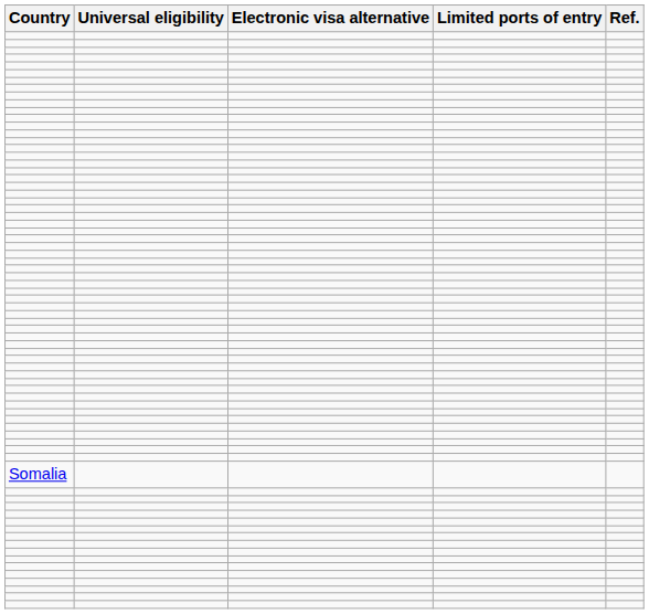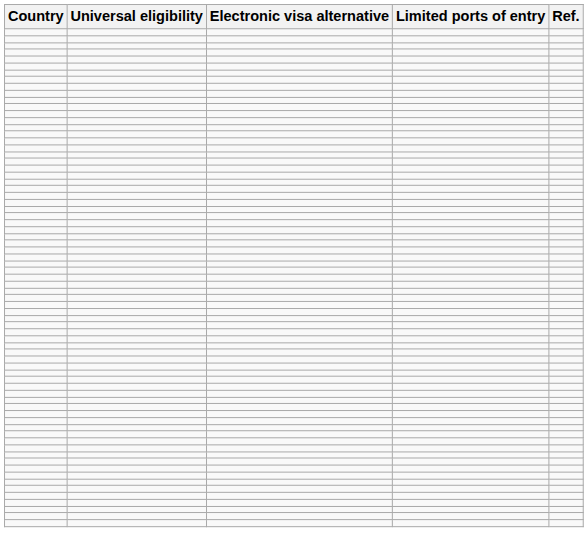 <table class="wikitable sortable mw-collapsible mw-collapsed" style="font-size:90%;line-height:1.2">
 <tr style="vertical-align:bottom;">
 <th>Country</th>
 <th>Universal eligibility</th>
 <th>Electronic visa alternative</th>
 <th>Limited ports of entry</th>
 <th>Ref.</th>
 </tr>
 <tr>
 <td></td>
 <td></td>
 <td></td>
 <td></td>
 <td></td>
 </tr>
 <tr>
 <td></td>
 <td></td>
 <td></td>
 <td></td>
 <td></td>
 </tr>
 <tr>
 <td></td>
 <td></td>
 <td></td>
 <td></td>
 <td></td>
 </tr>
 <tr>
 <td></td>
 <td></td>
 <td></td>
 <td></td>
 <td></td>
 </tr>
 <tr>
 <td></td>
 <td></td>
 <td></td>
 <td></td>
 <td></td>
 </tr>
 <tr>
 <td></td>
 <td></td>
 <td></td>
 <td></td>
 <td></td>
 </tr>
 <tr>
 <td></td>
 <td></td>
 <td></td>
 <td></td>
 <td></td>
 </tr>
 <tr>
 <td></td>
 <td></td>
 <td></td>
 <td></td>
 <td></td>
 </tr>
 <tr>
 <td></td>
 <td></td>
 <td></td>
 <td></td>
 <td></td>
 </tr>
 <tr>
 <td></td>
 <td></td>
 <td></td>
 <td></td>
 <td></td>
 </tr>
 <tr>
 <td></td>
 <td></td>
 <td></td>
 <td></td>
 <td></td>
 </tr>
 <tr>
 <td></td>
 <td></td>
 <td></td>
 <td></td>
 <td></td>
 </tr>
 <tr>
 <td></td>
 <td></td>
 <td></td>
 <td></td>
 <td></td>
 </tr>
 <tr>
 <td></td>
 <td></td>
 <td></td>
 <td></td>
 <td></td>
 </tr>
 <tr>
 <td></td>
 <td></td>
 <td></td>
 <td></td>
 <td></td>
 </tr>
 <tr>
 <td></td>
 <td></td>
 <td></td>
 <td></td>
 <td></td>
 </tr>
 <tr>
 <td></td>
 <td></td>
 <td></td>
 <td></td>
 <td></td>
 </tr>
 <tr>
 <td></td>
 <td></td>
 <td></td>
 <td></td>
 <td></td>
 </tr>
 <tr>
 <td></td>
 <td></td>
 <td></td>
 <td></td>
 <td></td>
 </tr>
 <tr>
 <td></td>
 <td></td>
 <td></td>
 <td></td>
 <td></td>
 </tr>
 <tr>
 <td></td>
 <td></td>
 <td></td>
 <td></td>
 <td></td>
 </tr>
 <tr>
 <td></td>
 <td></td>
 <td></td>
 <td></td>
 <td></td>
 </tr>
 <tr>
 <td></td>
 <td></td>
 <td></td>
 <td></td>
 <td></td>
 </tr>
 <tr>
 <td></td>
 <td></td>
 <td></td>
 <td></td>
 <td></td>
 </tr>
 <tr>
 <td></td>
 <td></td>
 <td></td>
 <td></td>
 <td></td>
 </tr>
 <tr>
 <td></td>
 <td></td>
 <td></td>
 <td></td>
 <td></td>
 </tr>
 <tr>
 <td></td>
 <td></td>
 <td></td>
 <td></td>
 <td></td>
 </tr>
 <tr>
 <td></td>
 <td></td>
 <td></td>
 <td></td>
 <td></td>
 </tr>
 <tr>
 <td></td>
 <td></td>
 <td></td>
 <td></td>
 <td></td>
 </tr>
 <tr>
 <td></td>
 <td></td>
 <td></td>
 <td></td>
 <td></td>
 </tr>
 <tr>
 <td></td>
 <td></td>
 <td></td>
 <td></td>
 <td></td>
 </tr>
 <tr>
 <td></td>
 <td></td>
 <td></td>
 <td></td>
 <td></td>
 </tr>
 <tr>
 <td></td>
 <td></td>
 <td></td>
 <td></td>
 <td></td>
 </tr>
 <tr>
 <td></td>
 <td></td>
 <td></td>
 <td></td>
 <td></td>
 </tr>
 <tr>
 <td></td>
 <td></td>
 <td></td>
 <td></td>
 <td></td>
 </tr>
 <tr>
 <td></td>
 <td></td>
 <td></td>
 <td></td>
 <td></td>
 </tr>
 <tr>
 <td></td>
 <td></td>
 <td></td>
 <td></td>
 <td></td>
 </tr>
 <tr>
 <td></td>
 <td></td>
 <td></td>
 <td></td>
 <td></td>
 </tr>
 <tr>
 <td></td>
 <td></td>
 <td></td>
 <td></td>
 <td></td>
 </tr>
 <tr>
 <td></td>
 <td></td>
 <td></td>
 <td></td>
 <td></td>
 </tr>
 <tr>
 <td></td>
 <td></td>
 <td></td>
 <td></td>
 <td></td>
 </tr>
 <tr>
 <td></td>
 <td></td>
 <td></td>
 <td></td>
 <td></td>
 </tr>
 <tr>
 <td></td>
 <td></td>
 <td></td>
 <td></td>
 <td></td>
 </tr>
 <tr>
 <td></td>
 <td></td>
 <td></td>
 <td></td>
 <td></td>
 </tr>
 <tr>
 <td></td>
 <td></td>
 <td></td>
 <td></td>
 <td></td>
 </tr>
 <tr>
 <td></td>
 <td></td>
 <td></td>
 <td></td>
 <td></td>
 </tr>
 <tr>
 <td></td>
 <td></td>
 <td></td>
 <td></td>
 <td></td>
 </tr>
 <tr>
 <td></td>
 <td></td>
 <td></td>
 <td></td>
 <td></td>
 </tr>
 <tr>
 <td></td>
 <td></td>
 <td></td>
 <td></td>
 <td></td>
 </tr>
 <tr>
 <td></td>
 <td></td>
 <td></td>
 <td></td>
 <td></td>
 </tr>
 <tr>
 <td></td>
 <td></td>
 <td></td>
 <td></td>
 <td></td>
 </tr>
 <tr>
 <td></td>
 <td></td>
 <td></td>
 <td></td>
 <td></td>
 </tr>
 <tr>
 <td></td>
 <td></td>
 <td></td>
 <td></td>
 <td></td>
 </tr>
 <tr>
 <td></td>
 <td></td>
 <td></td>
 <td></td>
 <td></td>
 </tr>
 <tr>
 <td></td>
 <td></td>
 <td></td>
 <td></td>
 <td></td>
 </tr>
 <tr>
 <td></td>
 <td></td>
 <td></td>
 <td></td>
 <td></td>
 </tr>
 <tr>
 <td></td>
 <td></td>
 <td></td>
 <td></td>
 <td></td>
 </tr>
 <tr>
-<td> <a href='#'>Somalia</a></td>
-<td></td>
-<td></td>
-<td></td>
-<td></td>
-</tr>
-<tr>
 <td></td>
 <td></td>
 <td></td>
 <td></td>
 <td></td>
 </tr>
 <tr>
 <td></td>
 <td></td>
 <td></td>
 <td></td>
 <td></td>
 </tr>
 <tr>
 <td></td>
 <td></td>
 <td></td>
 <td></td>
 <td></td>
 </tr>
 <tr>
 <td></td>
 <td></td>
 <td></td>
 <td></td>
 <td></td>
 </tr>
 <tr>
 <td></td>
 <td></td>
 <td></td>
 <td></td>
 <td></td>
 </tr>
 <tr>
 <td></td>
 <td></td>
 <td></td>
 <td></td>
 <td></td>
 </tr>
 <tr>
 <td></td>
 <td></td>
 <td></td>
 <td></td>
 <td></td>
 </tr>
 <tr>
 <td></td>
 <td></td>
 <td></td>
 <td></td>
 <td></td>
 </tr>
 <tr>
 <td></td>
 <td></td>
 <td></td>
 <td></td>
 <td></td>
 </tr>
 <tr>
 <td></td>
 <td></td>
 <td></td>
 <td></td>
 <td></td>
 </tr>
 <tr>
 <td></td>
 <td></td>
 <td></td>
 <td></td>
 <td></td>
 </tr>
 <tr>
 <td></td>
 <td></td>
 <td></td>
 <td></td>
 <td></td>
 </tr>
 <tr>
 <td></td>
 <td></td>
 <td></td>
 <td></td>
 <td></td>
 </tr>
 <tr>
 <td></td>
 <td></td>
 <td></td>
 <td></td>
 <td></td>
 </tr>
 <tr>
 <td></td>
 <td></td>
 <td></td>
 <td></td>
 <td></td>
 </tr>
 <tr>
 <td></td>
 <td></td>
 <td></td>
 <td></td>
 <td></td>
 </tr>
 </table>
